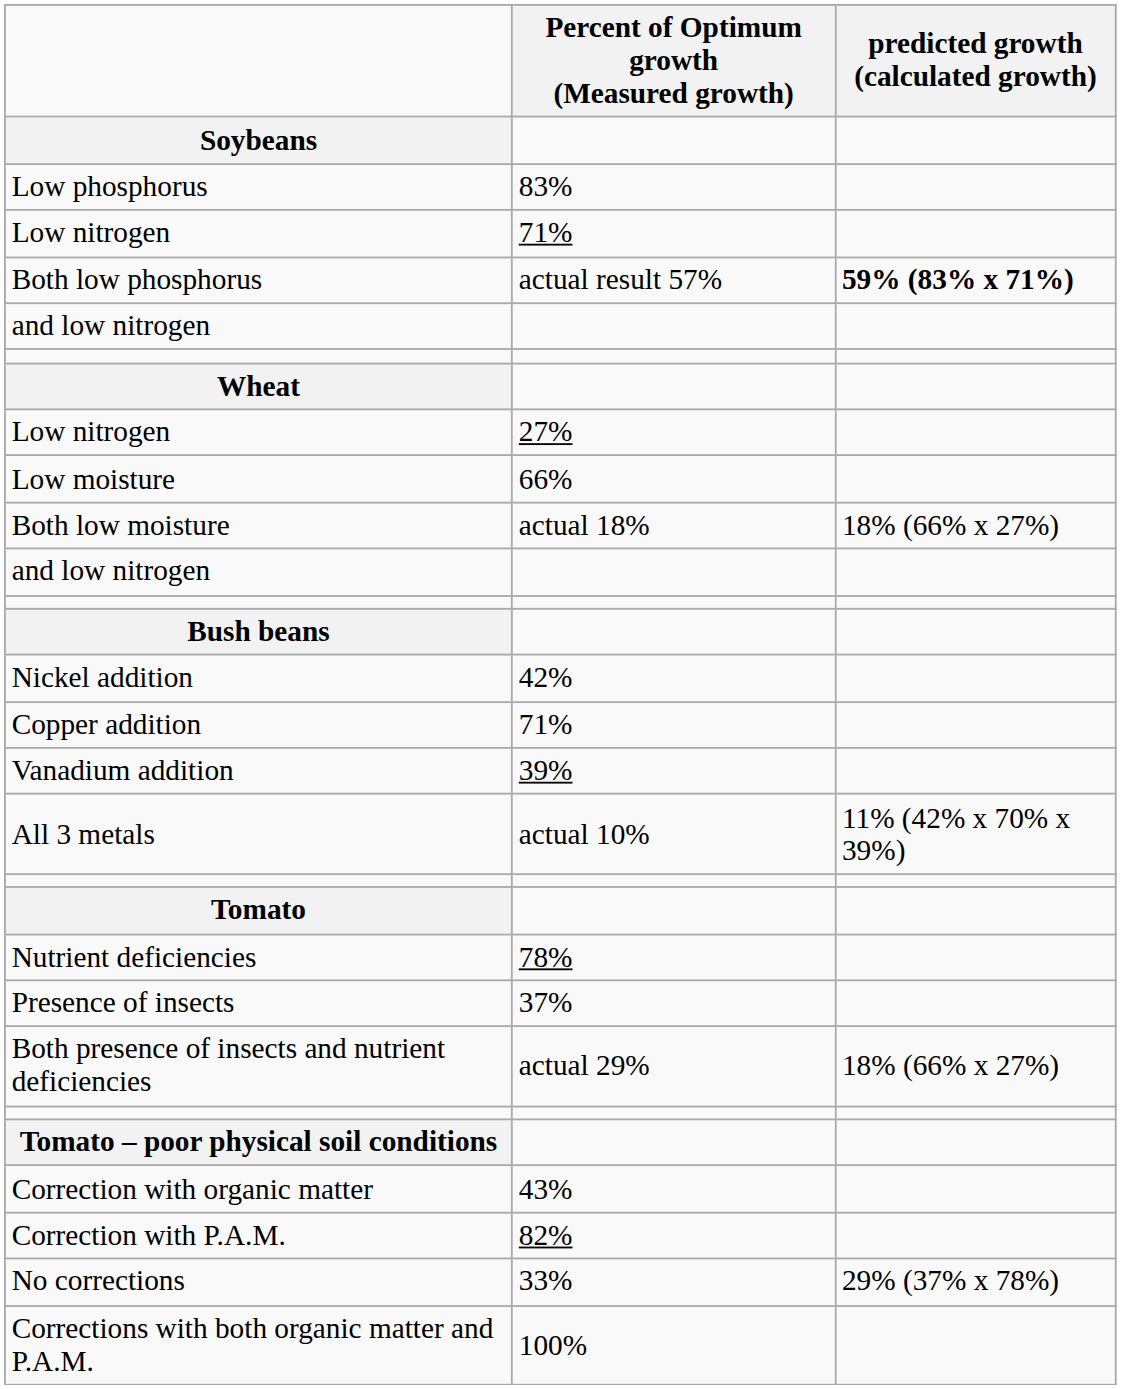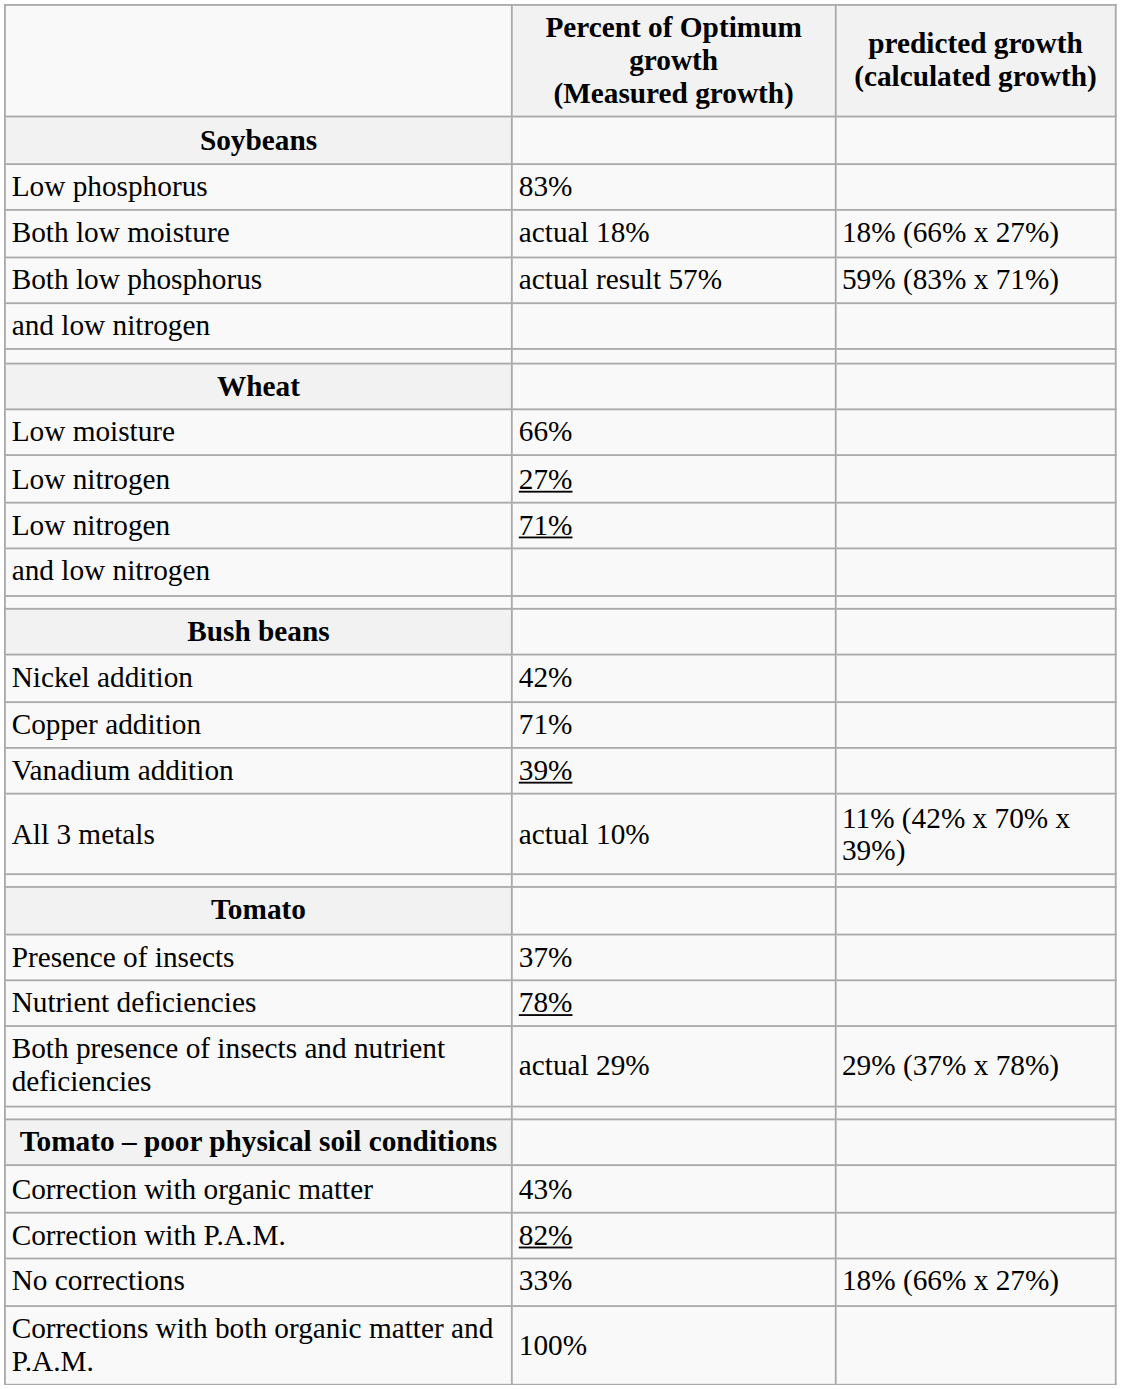 <table class="wikitable">
 <tr>
 <td></td>
 <th>Percent of Optimum growth<br>(Measured growth)</th>
 <th>predicted growth<br>(calculated growth)</th>
 </tr>
 <tr>
 <th>Soybeans</th>
 <td></td>
 <td></td>
 </tr>
 <tr>
 <td>Low phosphorus</td>
 <td>83%</td>
 <td></td>
 </tr>
 <tr>
-<td>Low nitrogen</td>
-<td><u>71%</u></td>
-<td></td>
+<td>Both low moisture</td>
+<td>actual 18%</td>
+<td>18% (66% x 27%)</td>
 </tr>
 <tr>
 <td>Both low phosphorus</td>
 <td>actual result 57%</td>
-<td><strong>59% (83% x 71%)</strong></td>
+<td>59% (83% x 71%)</td>
 </tr>
 <tr>
 <td>and low nitrogen</td>
 <td></td>
 <td></td>
 </tr>
 <tr>
 <td></td>
 <td></td>
 <td></td>
 </tr>
 <tr>
 <th>Wheat</th>
 <td></td>
 <td></td>
 </tr>
 <tr>
+<td>Low moisture</td>
+<td>66%</td>
+<td></td>
+</tr>
+<tr>
 <td>Low nitrogen</td>
 <td><u>27%</u></td>
 <td></td>
 </tr>
 <tr>
-<td>Low moisture</td>
-<td>66%</td>
+<td>Low nitrogen</td>
+<td><u>71%</u></td>
 <td></td>
-</tr>
-<tr>
-<td>Both low moisture</td>
-<td>actual 18%</td>
-<td>18% (66% x 27%)</td>
 </tr>
 <tr>
 <td>and low nitrogen</td>
 <td></td>
 <td></td>
 </tr>
 <tr>
 <td></td>
 <td></td>
 <td></td>
 </tr>
 <tr>
 <th>Bush beans</th>
 <td></td>
 <td></td>
 </tr>
 <tr>
 <td>Nickel addition</td>
 <td>42%</td>
 <td></td>
 </tr>
 <tr>
 <td>Copper addition</td>
 <td>71%</td>
 <td></td>
 </tr>
 <tr>
 <td>Vanadium addition</td>
 <td><u>39%</u></td>
 <td></td>
 </tr>
 <tr>
 <td>All 3 metals</td>
 <td>actual 10%</td>
 <td>11% (42% x 70% x 39%)</td>
 </tr>
 <tr>
 <td></td>
 <td></td>
 <td></td>
 </tr>
 <tr>
 <th>Tomato</th>
 <td></td>
 <td></td>
 </tr>
 <tr>
+<td>Presence of insects</td>
+<td>37%</td>
+<td></td>
+</tr>
+<tr>
 <td>Nutrient deficiencies</td>
 <td><u>78%</u></td>
 <td></td>
 </tr>
 <tr>
-<td>Presence of insects</td>
-<td>37%</td>
-<td></td>
-</tr>
-<tr>
 <td>Both presence of insects and nutrient deficiencies</td>
 <td>actual 29%</td>
-<td>18% (66% x 27%)</td>
+<td>29% (37% x 78%)</td>
 </tr>
 <tr>
 <td></td>
 <td></td>
 <td></td>
 </tr>
 <tr>
 <th>Tomato – poor physical soil conditions</th>
 <td></td>
 <td></td>
 </tr>
 <tr>
 <td>Correction with organic matter</td>
 <td>43%</td>
 <td></td>
 </tr>
 <tr>
 <td>Correction with P.A.M.</td>
 <td><u>82%</u></td>
 <td></td>
 </tr>
 <tr>
 <td>No corrections</td>
 <td>33%</td>
-<td>29% (37% x 78%)</td>
+<td>18% (66% x 27%)</td>
 </tr>
 <tr>
 <td>Corrections with both organic matter and P.A.M.</td>
 <td>100%</td>
 <td></td>
 </tr>
 </table>
